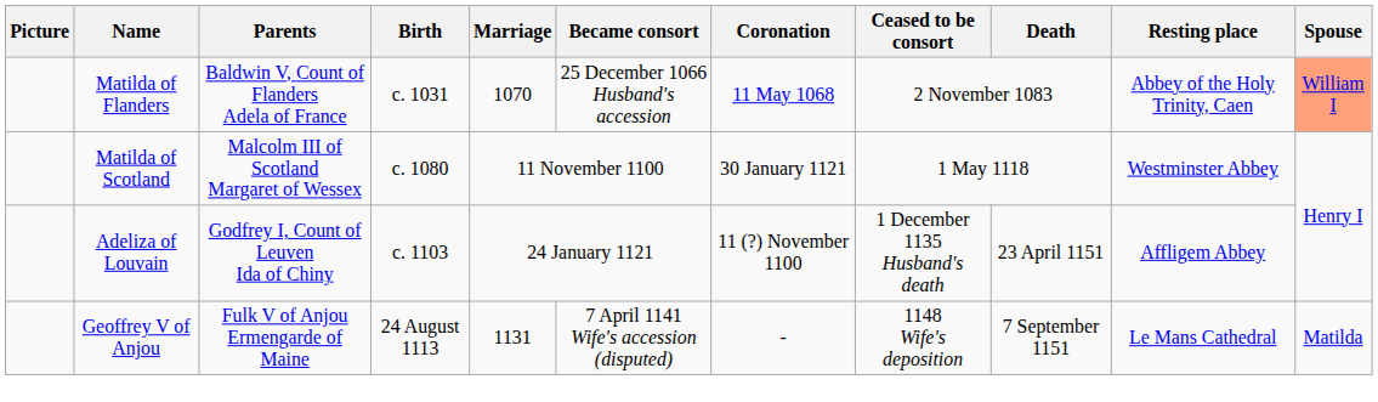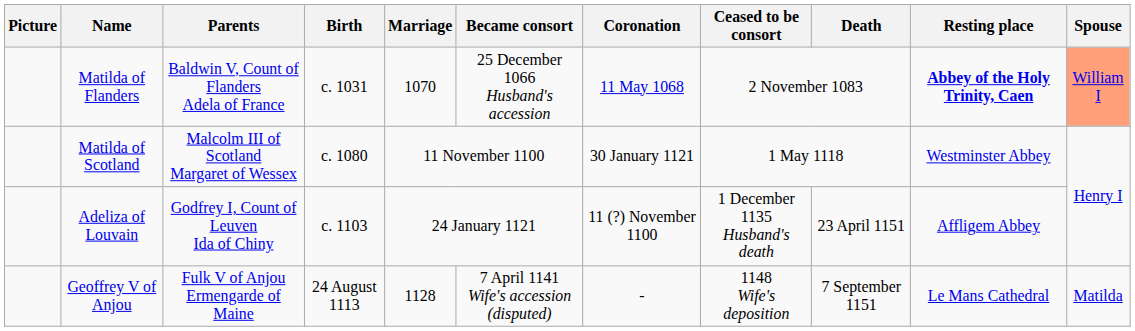 <table width=90% class="wikitable" style="text-align:center;">
 <tr>
 <th>Picture</th>
 <th>Name</th>
 <th>Parents</th>
 <th>Birth</th>
 <th>Marriage</th>
 <th>Became consort</th>
 <th>Coronation</th>
 <th>Ceased to be consort</th>
 <th>Death</th>
 <th>Resting place</th>
 <th>Spouse</th>
 </tr>
 <tr>
 <td></td>
 <td><a href='#'>Matilda of Flanders</a></td>
 <td><a href='#'>Baldwin V, Count of Flanders</a> <br> <a href='#'>Adela of France</a></td>
 <td>c. 1031</td>
 <td>1070</td>
 <td>25 December 1066<br><em>Husband's accession</em></td>
 <td><a href='#'>11 May 1068</a></td>
 <td colspan="2">2 November 1083</td>
-<td><a href='#'>Abbey of the Holy Trinity, Caen</a></td>
+<td><strong><a href='#'>Abbey of the Holy Trinity, Caen</a></strong></td>
 <td style="background: lightsalmon;"><a href='#'>William I</a></td>
 </tr>
 <tr>
 <td></td>
 <td><a href='#'>Matilda of Scotland</a></td>
 <td><a href='#'>Malcolm III of Scotland</a> <br> <a href='#'>Margaret of Wessex</a></td>
 <td>c. 1080</td>
 <td colspan="2">11 November 1100</td>
 <td>30 January 1121</td>
 <td colspan="2">1 May 1118</td>
 <td><a href='#'>Westminster Abbey</a></td>
 <td rowspan="2"><a href='#'>Henry I</a></td>
 </tr>
 <tr>
 <td></td>
 <td><a href='#'>Adeliza of Louvain</a></td>
 <td><a href='#'>Godfrey I, Count of Leuven</a> <br> <a href='#'>Ida of Chiny</a></td>
 <td>c. 1103</td>
 <td colspan="2">24 January 1121</td>
 <td>11 (?) November 1100</td>
 <td>1 December 1135<br><em>Husband's death</em></td>
 <td>23 April 1151</td>
 <td><a href='#'>Affligem Abbey</a></td>
 </tr>
 <tr>
 <td></td>
 <td><a href='#'>Geoffrey V of Anjou</a></td>
 <td><a href='#'>Fulk V of Anjou</a> <br> <a href='#'>Ermengarde of Maine</a></td>
 <td>24 August 1113</td>
-<td>1131</td>
+<td>1128</td>
 <td>7 April 1141<br><em>Wife's accession (disputed)</em></td>
 <td>-</td>
 <td>1148 <br> <em>Wife's deposition</em></td>
 <td>7 September 1151</td>
 <td><a href='#'>Le Mans Cathedral</a></td>
 <td><a href='#'>Matilda</a></td>
 </tr>
 </table>
